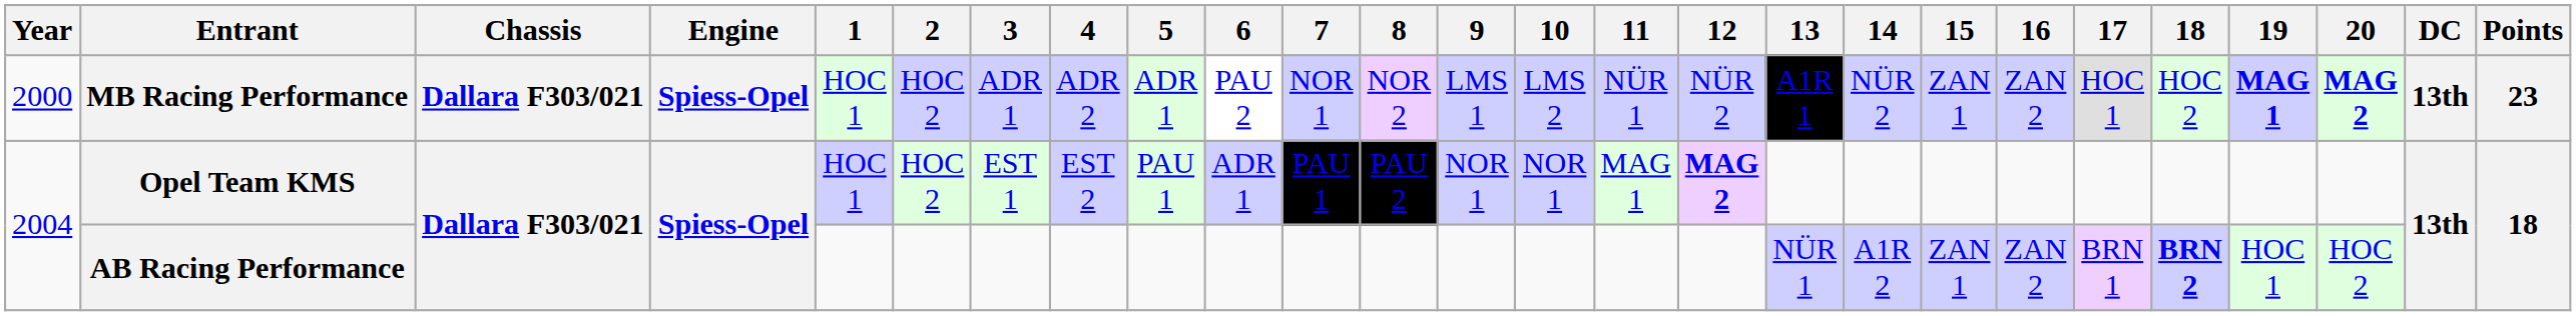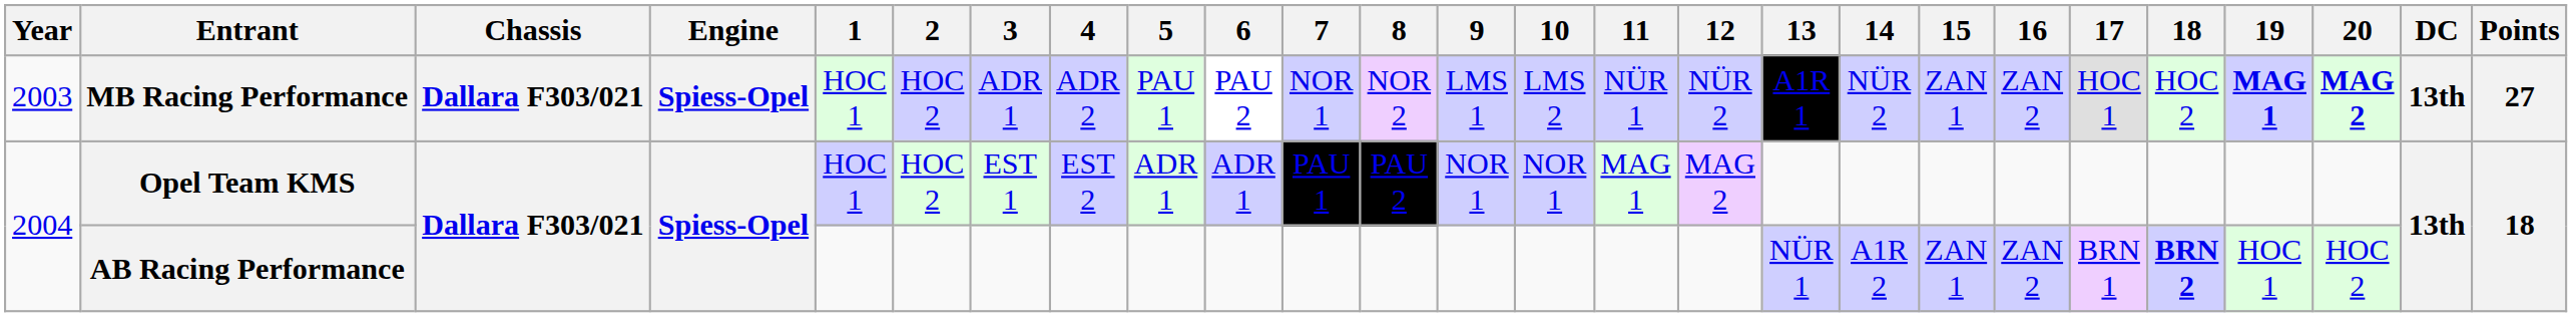 <table class="wikitable" style="text-align:center; font-size:90%">
 <tr>
 <th>Year</th>
 <th>Entrant</th>
 <th>Chassis</th>
 <th>Engine</th>
 <th>1</th>
 <th>2</th>
 <th>3</th>
 <th>4</th>
 <th>5</th>
 <th>6</th>
 <th>7</th>
 <th>8</th>
 <th>9</th>
 <th>10</th>
 <th>11</th>
 <th>12</th>
 <th>13</th>
 <th>14</th>
 <th>15</th>
 <th>16</th>
 <th>17</th>
 <th>18</th>
 <th>19</th>
 <th>20</th>
 <th>DC</th>
 <th>Points</th>
 </tr>
 <tr>
-<td><a href='#'>2000</a></td>
+<td><a href='#'>2003</a></td>
 <th>MB Racing Performance</th>
 <th><a href='#'>Dallara</a> F303/021</th>
 <th><a href='#'>Spiess-Opel</a></th>
 <td style="background:#DFFFDF;"><a href='#'>HOC<br>1</a><br></td>
 <td style="background:#CFCFFF;"><a href='#'>HOC<br>2</a><br></td>
 <td style="background:#CFCFFF;"><a href='#'>ADR<br>1</a><br></td>
 <td style="background:#CFCFFF;"><a href='#'>ADR<br>2</a><br></td>
-<td style="background:#DFFFDF;"><a href='#'>ADR<br>1</a><br></td>
+<td style="background:#DFFFDF;"><a href='#'>PAU<br>1</a><br></td>
 <td style="background:#FFFFFF;"><a href='#'>PAU<br>2</a><br></td>
 <td style="background:#CFCFFF;"><a href='#'>NOR<br>1</a><br></td>
 <td style="background:#EFCFFF;"><a href='#'>NOR<br>2</a><br></td>
 <td style="background:#CFCFFF;"><a href='#'>LMS<br>1</a><br></td>
 <td style="background:#CFCFFF;"><a href='#'>LMS<br>2</a><br></td>
 <td style="background:#CFCFFF;"><a href='#'>NÜR<br>1</a><br></td>
 <td style="background:#CFCFFF;"><a href='#'>NÜR<br>2</a><br></td>
 <td style="background:#000000; color:white"><a href='#'><span>A1R<br>1</span></a><br></td>
 <td style="background:#CFCFFF;"><a href='#'>NÜR<br>2</a><br></td>
 <td style="background:#CFCFFF;"><a href='#'>ZAN<br>1</a><br></td>
 <td style="background:#CFCFFF;"><a href='#'>ZAN<br>2</a><br></td>
 <td style="background:#DFDFDF;"><a href='#'>HOC<br>1</a><br></td>
 <td style="background:#DFFFDF;"><a href='#'>HOC<br>2</a><br></td>
 <td style="background:#CFCFFF;"><strong><a href='#'>MAG<br>1</a></strong><br></td>
 <td style="background:#DFFFDF;"><strong><a href='#'>MAG<br>2</a></strong><br></td>
 <th>13th</th>
-<th>23</th>
+<th>27</th>
 </tr>
 <tr>
 <td rowspan="2"><a href='#'>2004</a></td>
 <th>Opel Team KMS</th>
 <th rowspan="2"><a href='#'>Dallara</a> F303/021</th>
 <th rowspan="2"><a href='#'>Spiess-Opel</a></th>
 <td style="background:#CFCFFF;"><a href='#'>HOC<br>1</a><br></td>
 <td style="background:#DFFFDF;"><a href='#'>HOC<br>2</a><br></td>
 <td style="background:#DFFFDF;"><a href='#'>EST<br>1</a><br></td>
 <td style="background:#CFCFFF;"><a href='#'>EST<br>2</a><br></td>
-<td style="background:#DFFFDF;"><a href='#'>PAU<br>1</a><br></td>
+<td style="background:#DFFFDF;"><a href='#'>ADR<br>1</a><br></td>
 <td style="background:#CFCFFF;"><a href='#'>ADR<br>1</a><br></td>
 <td style="background:#000000; color:white"><a href='#'><span>PAU<br>1</span></a><br></td>
 <td style="background:#000000; color:white"><a href='#'><span>PAU<br>2</span></a><br></td>
 <td style="background:#CFCFFF;"><a href='#'>NOR<br>1</a><br></td>
 <td style="background:#CFCFFF;"><a href='#'>NOR<br>1</a><br></td>
 <td style="background:#DFFFDF;"><a href='#'>MAG<br>1</a><br></td>
-<td style="background:#EFCFFF;"><strong><a href='#'>MAG<br>2</a><br></strong></td>
+<td style="background:#EFCFFF;"><a href='#'>MAG<br>2</a><br></td>
 <td></td>
 <td></td>
 <td></td>
 <td></td>
 <td></td>
 <td></td>
 <td></td>
 <td></td>
 <th rowspan="2">13th</th>
 <th rowspan="2">18</th>
 </tr>
 <tr>
 <th>AB Racing Performance</th>
 <td></td>
 <td></td>
 <td></td>
 <td></td>
 <td></td>
 <td></td>
 <td></td>
 <td></td>
 <td></td>
 <td></td>
 <td></td>
 <td></td>
 <td style="background:#CFCFFF;"><a href='#'>NÜR<br>1</a><br></td>
 <td style="background:#CFCFFF;"><a href='#'>A1R<br>2</a><br></td>
 <td style="background:#CFCFFF;"><a href='#'>ZAN<br>1</a><br></td>
 <td style="background:#CFCFFF;"><a href='#'>ZAN<br>2</a><br></td>
 <td style="background:#EFCFFF;"><a href='#'>BRN<br>1</a><br></td>
 <td style="background:#CFCFFF;"><strong><a href='#'>BRN<br>2</a><br></strong></td>
 <td style="background:#DFFFDF;"><a href='#'>HOC<br>1</a><br></td>
 <td style="background:#DFFFDF;"><a href='#'>HOC<br>2</a><br></td>
 </tr>
 </table>
